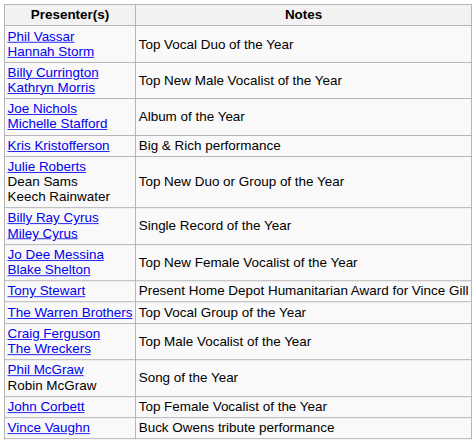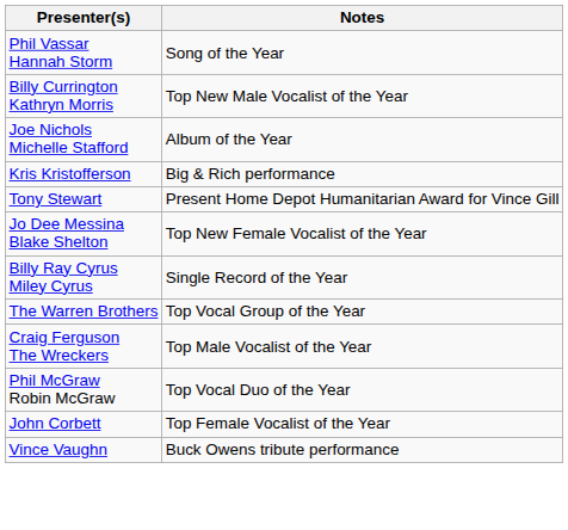 <table class="wikitable">
 <tr>
 <th>Presenter(s)</th>
 <th>Notes</th>
 </tr>
 <tr>
 <td><a href='#'>Phil Vassar</a><br><a href='#'>Hannah Storm</a></td>
-<td>Top Vocal Duo of the Year</td>
+<td>Song of the Year</td>
 </tr>
 <tr>
 <td><a href='#'>Billy Currington</a><br><a href='#'>Kathryn Morris</a></td>
 <td>Top New Male Vocalist of the Year</td>
 </tr>
 <tr>
 <td><a href='#'>Joe Nichols</a><br><a href='#'>Michelle Stafford</a></td>
 <td>Album of the Year</td>
 </tr>
 <tr>
 <td><a href='#'>Kris Kristofferson</a></td>
 <td>Big & Rich performance</td>
 </tr>
 <tr>
-<td><a href='#'>Julie Roberts</a><br>Dean Sams<br>Keech Rainwater</td>
-<td>Top New Duo or Group of the Year</td>
-</tr>
-<tr>
-<td><a href='#'>Billy Ray Cyrus</a><br><a href='#'>Miley Cyrus</a></td>
-<td>Single Record of the Year</td>
+<td><a href='#'>Tony Stewart</a></td>
+<td>Present Home Depot Humanitarian Award for Vince Gill</td>
 </tr>
 <tr>
 <td><a href='#'>Jo Dee Messina</a><br><a href='#'>Blake Shelton</a></td>
 <td>Top New Female Vocalist of the Year</td>
 </tr>
 <tr>
-<td><a href='#'>Tony Stewart</a></td>
-<td>Present Home Depot Humanitarian Award for Vince Gill</td>
+<td><a href='#'>Billy Ray Cyrus</a><br><a href='#'>Miley Cyrus</a></td>
+<td>Single Record of the Year</td>
 </tr>
 <tr>
 <td><a href='#'>The Warren Brothers</a></td>
 <td>Top Vocal Group of the Year</td>
 </tr>
 <tr>
 <td><a href='#'>Craig Ferguson</a><br><a href='#'>The Wreckers</a></td>
 <td>Top Male Vocalist of the Year</td>
 </tr>
 <tr>
 <td><a href='#'>Phil McGraw</a><br>Robin McGraw</td>
-<td>Song of the Year</td>
+<td>Top Vocal Duo of the Year</td>
 </tr>
 <tr>
 <td><a href='#'>John Corbett</a></td>
 <td>Top Female Vocalist of the Year</td>
 </tr>
 <tr>
 <td><a href='#'>Vince Vaughn</a></td>
 <td>Buck Owens tribute performance</td>
 </tr>
 </table>
